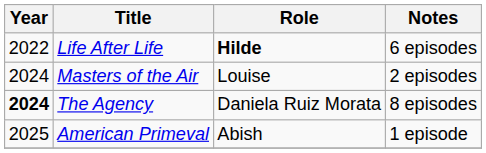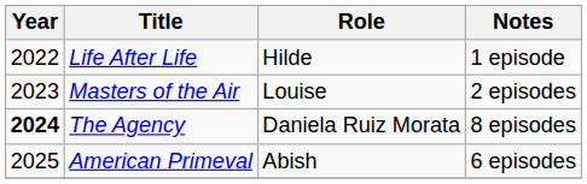 <table class="wikitable unsortable">
 <tr>
 <th>Year</th>
 <th>Title</th>
 <th>Role</th>
 <th>Notes</th>
 </tr>
 <tr>
 <td>2022</td>
 <td><em><a href='#'>Life After Life</a></em></td>
-<td><strong>Hilde</strong></td>
-<td>6 episodes</td>
+<td>Hilde</td>
+<td>1 episode</td>
 </tr>
 <tr>
-<td>2024</td>
+<td>2023</td>
 <td><em><a href='#'>Masters of the Air</a></em></td>
 <td>Louise</td>
 <td>2 episodes</td>
 </tr>
 <tr>
 <td><strong>2024</strong></td>
 <td><em><a href='#'>The Agency</a></em></td>
 <td>Daniela Ruiz Morata</td>
 <td>8 episodes</td>
 </tr>
 <tr>
 <td>2025</td>
 <td><em><a href='#'>American Primeval</a></em></td>
 <td>Abish</td>
-<td>1 episode</td>
+<td>6 episodes</td>
 </tr>
 <tr>
 </tr>
 </table>
